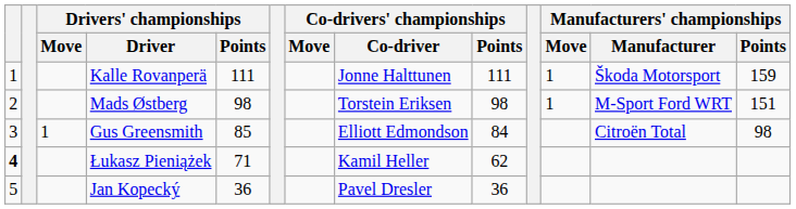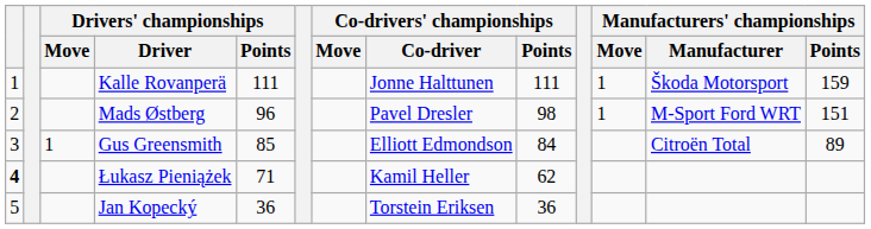 <table class="wikitable" style="font-size:85%;">
 <tr>
 <th rowspan="2"></th>
 <th rowspan="7" style="width:5px;"></th>
 <th colspan="3">Drivers' championships</th>
 <th rowspan="7" style="width:5px;"></th>
 <th colspan="3">Co-drivers' championships</th>
 <th rowspan="7" style="width:5px;"></th>
 <th colspan="3">Manufacturers' championships</th>
 </tr>
 <tr>
 <th>Move</th>
 <th>Driver</th>
 <th>Points</th>
 <th>Move</th>
 <th>Co-driver</th>
 <th>Points</th>
 <th>Move</th>
 <th>Manufacturer</th>
 <th>Points</th>
 </tr>
 <tr>
 <td align="center">1</td>
 <td></td>
 <td><a href='#'>Kalle Rovanperä</a></td>
 <td align="center">111</td>
 <td></td>
 <td><a href='#'>Jonne Halttunen</a></td>
 <td align="center">111</td>
 <td> 1</td>
 <td nowrap><a href='#'>Škoda Motorsport</a></td>
 <td align="center">159</td>
 </tr>
 <tr>
 <td align="center">2</td>
 <td></td>
 <td><a href='#'>Mads Østberg</a></td>
-<td align="center">98</td>
+<td align="center">96</td>
 <td></td>
-<td><a href='#'>Torstein Eriksen</a></td>
+<td><a href='#'>Pavel Dresler</a></td>
 <td align="center">98</td>
 <td> 1</td>
 <td nowrap><a href='#'>M-Sport Ford WRT</a></td>
 <td align="center">151</td>
 </tr>
 <tr>
 <td align="center">3</td>
 <td> 1</td>
 <td><a href='#'>Gus Greensmith</a></td>
 <td align="center">85</td>
 <td></td>
 <td nowrap><a href='#'>Elliott Edmondson</a></td>
 <td align="center">84</td>
 <td></td>
 <td><a href='#'>Citroën Total</a></td>
-<td align="center">98</td>
+<td align="center">89</td>
 </tr>
 <tr>
 <td align="center"><strong>4</strong></td>
 <td></td>
 <td nowrap><a href='#'>Łukasz Pieniążek</a></td>
 <td align="center">71</td>
 <td></td>
 <td><a href='#'>Kamil Heller</a></td>
 <td align="center">62</td>
 <td></td>
 <td></td>
 <td></td>
 </tr>
 <tr>
 <td align="center">5</td>
 <td></td>
 <td><a href='#'>Jan Kopecký</a></td>
 <td align="center">36</td>
 <td></td>
-<td><a href='#'>Pavel Dresler</a></td>
+<td><a href='#'>Torstein Eriksen</a></td>
 <td align="center">36</td>
 <td></td>
 <td></td>
 <td></td>
 </tr>
 </table>
